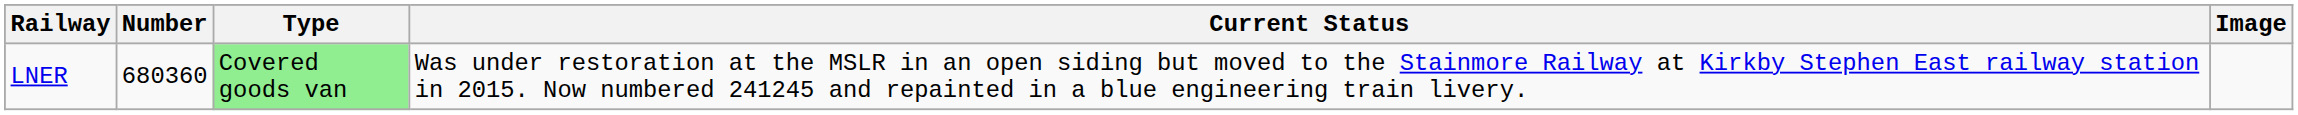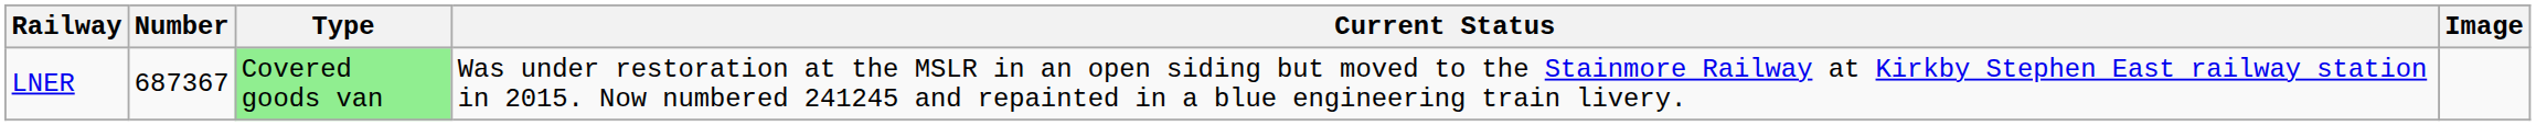 <table class="wikitable">
 <tr>
 <th>Railway</th>
 <th>Number</th>
 <th>Type</th>
 <th>Current Status</th>
 <th>Image</th>
 </tr>
 <tr>
 <td><a href='#'>LNER</a></td>
-<td>680360</td>
+<td>687367</td>
 <td style="background: lightgreen;">Covered goods van</td>
 <td>Was under restoration at the MSLR in an open siding but moved to the <a href='#'>Stainmore Railway</a> at <a href='#'>Kirkby Stephen East railway station</a> in 2015. Now numbered 241245 and repainted in a blue engineering train livery.</td>
 <td><br></td>
 </tr>
 </table>
